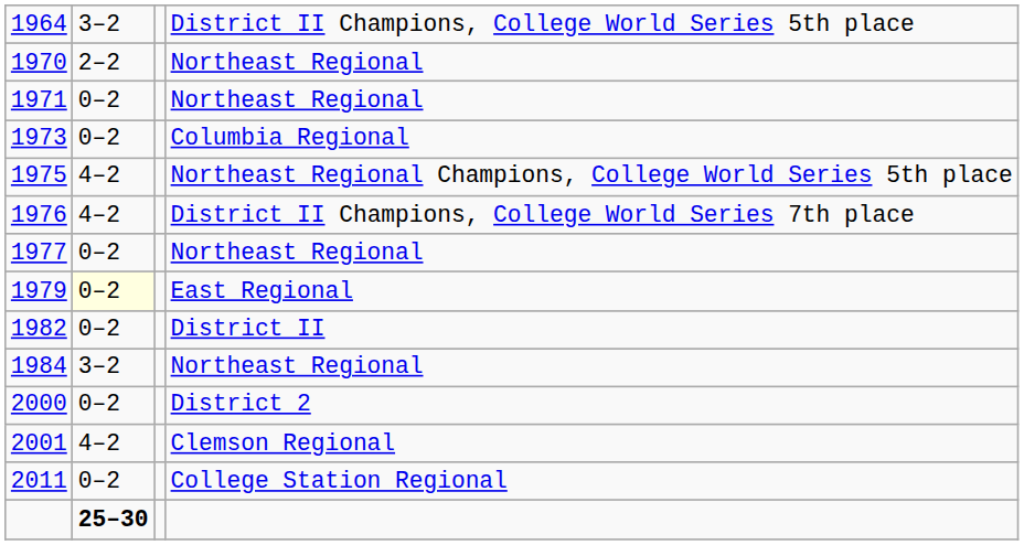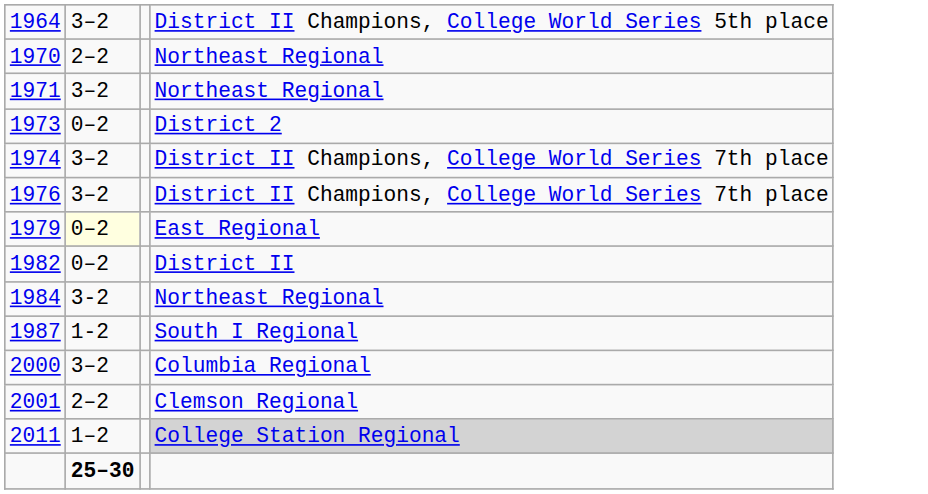 <table class="wikitable">
 <tr>
 <td><a href='#'>1964</a></td>
 <td>3–2</td>
 <td></td>
 <td><a href='#'>District II</a> Champions, <a href='#'>College World Series</a> 5th place</td>
 </tr>
 <tr>
 <td><a href='#'>1970</a></td>
 <td>2–2</td>
 <td></td>
 <td><a href='#'>Northeast Regional</a></td>
 </tr>
 <tr>
 <td><a href='#'>1971</a></td>
-<td>0–2</td>
+<td>3–2</td>
 <td></td>
 <td><a href='#'>Northeast Regional</a></td>
 </tr>
 <tr>
 <td><a href='#'>1973</a></td>
 <td>0–2</td>
 <td></td>
-<td><a href='#'>Columbia Regional</a></td>
+<td><a href='#'>District 2</a></td>
 </tr>
 <tr>
-<td><a href='#'>1975</a></td>
-<td>4–2</td>
-<td></td>
-<td><a href='#'>Northeast Regional</a> Champions, <a href='#'>College World Series</a> 5th place</td>
-</tr>
-<tr>
-<td><a href='#'>1976</a></td>
-<td>4–2</td>
+<td><a href='#'>1974</a></td>
+<td>3–2</td>
 <td></td>
 <td><a href='#'>District II</a> Champions, <a href='#'>College World Series</a> 7th place</td>
 </tr>
 <tr>
-<td><a href='#'>1977</a></td>
-<td>0–2</td>
+<td><a href='#'>1976</a></td>
+<td>3–2</td>
 <td></td>
-<td><a href='#'>Northeast Regional</a></td>
+<td><a href='#'>District II</a> Champions, <a href='#'>College World Series</a> 7th place</td>
 </tr>
 <tr>
 <td><a href='#'>1979</a></td>
 <td style="background: lightyellow;">0–2</td>
 <td></td>
 <td><a href='#'>East Regional</a></td>
 </tr>
 <tr>
 <td><a href='#'>1982</a></td>
 <td>0–2</td>
 <td></td>
 <td><a href='#'>District II</a></td>
 </tr>
 <tr>
 <td><a href='#'>1984</a></td>
-<td>3–2</td>
+<td>3-2</td>
 <td></td>
 <td><a href='#'>Northeast Regional</a></td>
 </tr>
 <tr>
+<td><a href='#'>1987</a></td>
+<td>1-2</td>
+<td></td>
+<td><a href='#'>South I Regional</a></td>
+</tr>
+<tr>
 <td><a href='#'>2000</a></td>
-<td>0–2</td>
+<td>3–2</td>
 <td></td>
-<td><a href='#'>District 2</a></td>
+<td><a href='#'>Columbia Regional</a></td>
 </tr>
 <tr>
 <td><a href='#'>2001</a></td>
-<td>4–2</td>
+<td>2–2</td>
 <td></td>
 <td><a href='#'>Clemson Regional</a></td>
 </tr>
 <tr>
 <td><a href='#'>2011</a></td>
-<td>0–2</td>
+<td>1–2</td>
 <td></td>
-<td><a href='#'>College Station Regional</a></td>
+<td style="background: lightgrey;"><a href='#'>College Station Regional</a></td>
 </tr>
 <tr>
 <td></td>
 <td><strong>25–30</strong></td>
 <td><strong></strong></td>
 <td></td>
 </tr>
 </table>
